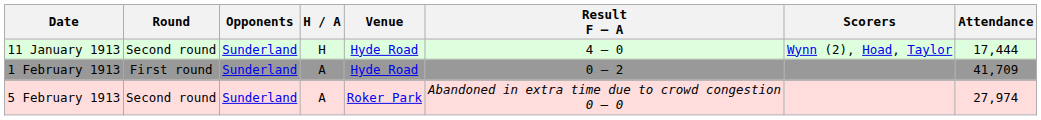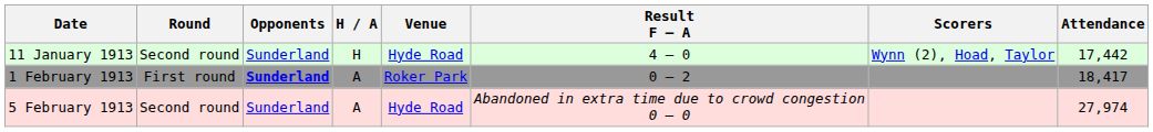 <table class="wikitable" style="text-align:center">
 <tr>
 <th>Date</th>
 <th>Round</th>
 <th>Opponents</th>
 <th>H / A</th>
 <th>Venue</th>
 <th>Result<br>F – A</th>
 <th>Scorers</th>
 <th>Attendance</th>
 </tr>
 <tr bgcolor="#ddffdd">
 <td>11 January 1913</td>
 <td>Second round</td>
 <td><a href='#'>Sunderland</a></td>
 <td>H</td>
 <td><a href='#'>Hyde Road</a></td>
 <td>4 – 0</td>
 <td><a href='#'>Wynn</a> (2), <a href='#'>Hoad</a>, <a href='#'>Taylor</a></td>
-<td>17,444</td>
+<td>17,442</td>
 </tr>
 <tr bgcolor="#999999">
 <td>1 February 1913</td>
 <td>First round</td>
-<td><a href='#'>Sunderland</a></td>
+<td><strong><a href='#'>Sunderland</a></strong></td>
 <td>A</td>
-<td><a href='#'>Hyde Road</a></td>
+<td><a href='#'>Roker Park</a></td>
 <td>0 – 2</td>
 <td></td>
-<td>41,709</td>
+<td>18,417</td>
 </tr>
 <tr bgcolor="#ffdddd">
 <td>5 February 1913</td>
 <td>Second round</td>
 <td><a href='#'>Sunderland</a></td>
 <td>A</td>
-<td><a href='#'>Roker Park</a></td>
+<td><a href='#'>Hyde Road</a></td>
 <td><em>Abandoned in extra time due to crowd congestion</em><br><em>0 – 0</em></td>
 <td></td>
 <td>27,974</td>
 </tr>
 </table>
